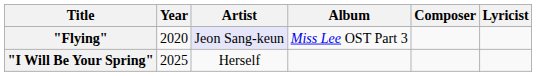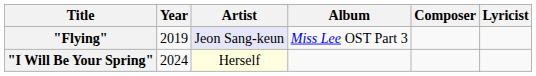 <table class="wikitable plainrowheaders" style="text-align:center">
 <tr>
 <th scope="col">Title</th>
 <th scope="col">Year</th>
 <th scope="col">Artist</th>
 <th scope="col">Album</th>
 <th scope="col">Composer</th>
 <th scope="col">Lyricist</th>
 </tr>
 <tr>
 <th scope="row">"Flying"</th>
-<td>2020</td>
+<td>2019</td>
 <td style="background: lavender;">Jeon Sang-keun</td>
 <td><em><a href='#'>Miss Lee</a></em> OST Part 3</td>
 <td></td>
 <td></td>
 </tr>
 <tr>
 <th scope="row">"I Will Be Your Spring"</th>
-<td>2025</td>
-<td>Herself</td>
+<td>2024</td>
+<td style="background: lightyellow;">Herself</td>
 <td></td>
 <td></td>
 <td></td>
 </tr>
 </table>
